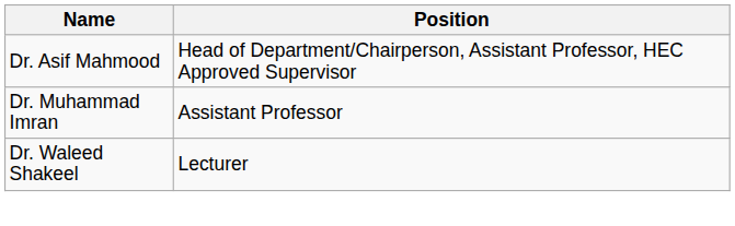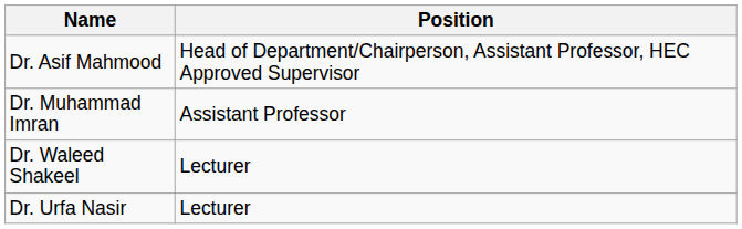 <table class="wikitable">
 <tr>
 <th>Name</th>
 <th>Position</th>
 </tr>
 <tr>
 <td>Dr. Asif Mahmood</td>
 <td>Head of Department/Chairperson, Assistant Professor, HEC Approved Supervisor</td>
 </tr>
 <tr>
 <td>Dr. Muhammad Imran</td>
 <td>Assistant Professor</td>
 </tr>
 <tr>
 <td>Dr. Waleed Shakeel</td>
 <td>Lecturer</td>
 </tr>
+<tr>
+<td>Dr. Urfa Nasir</td>
+<td>Lecturer</td>
+</tr>
 </table>
